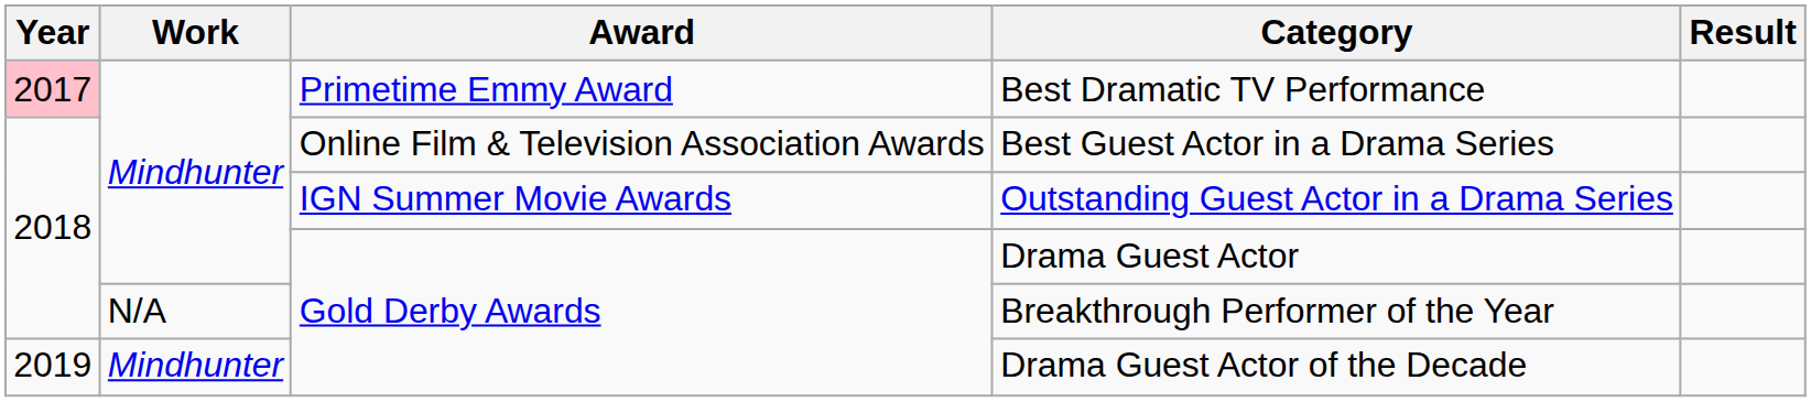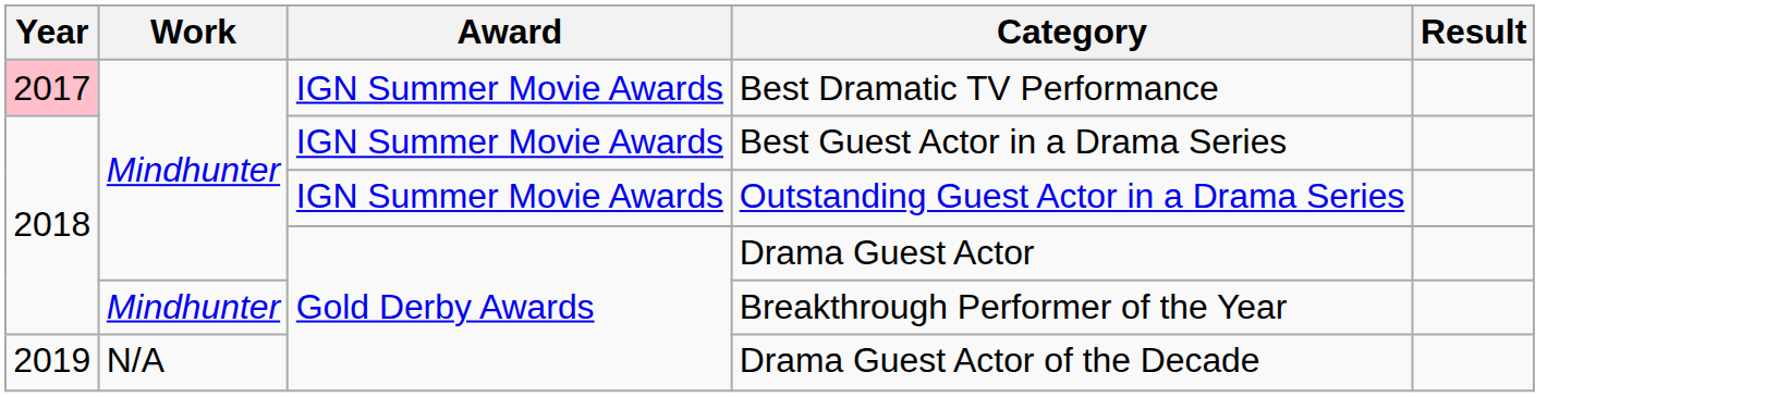 <table class="wikitable">
 <tr>
 <th>Year</th>
 <th>Work</th>
 <th>Award</th>
 <th>Category</th>
 <th>Result</th>
 </tr>
 <tr>
 <td style="background: pink;">2017</td>
 <td rowspan="4"><em><a href='#'>Mindhunter</a></em></td>
-<td><a href='#'>Primetime Emmy Award</a></td>
+<td><a href='#'>IGN Summer Movie Awards</a></td>
 <td>Best Dramatic TV Performance</td>
 <td></td>
 </tr>
 <tr>
 <td rowspan="4">2018</td>
-<td>Online Film & Television Association Awards</td>
+<td><a href='#'>IGN Summer Movie Awards</a></td>
 <td>Best Guest Actor in a Drama Series</td>
 <td></td>
 </tr>
 <tr>
 <td><a href='#'>IGN Summer Movie Awards</a></td>
 <td><a href='#'>Outstanding Guest Actor in a Drama Series</a></td>
 <td></td>
 </tr>
 <tr>
 <td rowspan="3"><a href='#'>Gold Derby Awards</a></td>
 <td>Drama Guest Actor</td>
 <td></td>
 </tr>
 <tr>
-<td>N/A</td>
+<td><em><a href='#'>Mindhunter</a></em></td>
 <td>Breakthrough Performer of the Year</td>
 <td></td>
 </tr>
 <tr>
 <td>2019</td>
-<td><em><a href='#'>Mindhunter</a></em></td>
+<td>N/A</td>
 <td>Drama Guest Actor of the Decade</td>
 <td></td>
 </tr>
 </table>
